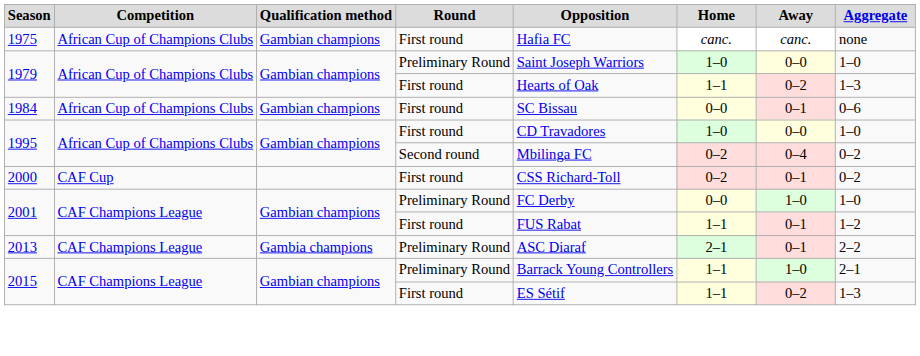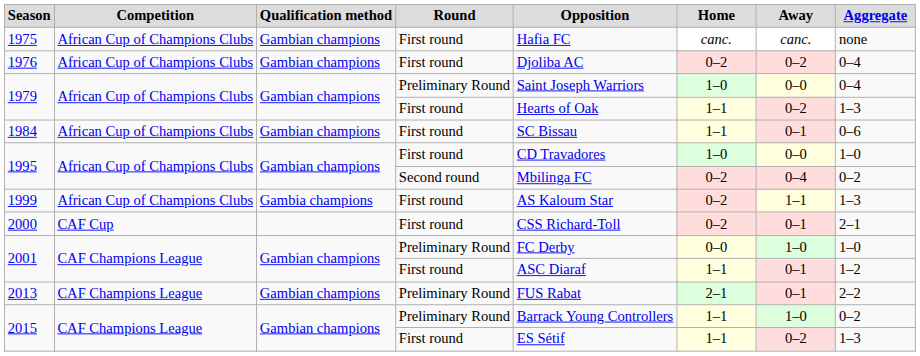 <table class="sortable plainrowheaders wikitable">
 <tr>
 <th style="background:#DCDCDC">Season</th>
 <th style="background:#DCDCDC">Competition</th>
 <th style="background:#DCDCDC">Qualification method</th>
 <th style="background:#DCDCDC">Round</th>
 <th style="background:#DCDCDC">Opposition</th>
 <th width="80" style="background:#DCDCDC">Home</th>
 <th width="80" style="background:#DCDCDC">Away</th>
 <th width="80" style="background:#DCDCDC"><a href='#'>Aggregate</a></th>
 </tr>
 <tr>
 <td><a href='#'>1975</a></td>
 <td><a href='#'>African Cup of Champions Clubs</a></td>
 <td><a href='#'>Gambian champions</a></td>
 <td align=left>First round</td>
 <td align=left> <a href='#'>Hafia FC</a></td>
 <td style="background:#fff; text-align:center"><em>canc.</em></td>
 <td style="background:#fff; text-align:center"><em>canc.</em></td>
 <td>none</td>
 </tr>
 <tr>
+<td><a href='#'>1976</a></td>
+<td><a href='#'>African Cup of Champions Clubs</a></td>
+<td><a href='#'>Gambian champions</a></td>
+<td align=left>First round</td>
+<td align=left> <a href='#'>Djoliba AC</a></td>
+<td style="background:#fdd; text-align:center">0–2</td>
+<td style="background:#fdd; text-align:center">0–2</td>
+<td>0–4</td>
+</tr>
+<tr>
 <td rowspan=2><a href='#'>1979</a></td>
 <td rowspan=2><a href='#'>African Cup of Champions Clubs</a></td>
 <td rowspan=2><a href='#'>Gambian champions</a></td>
 <td align=left>Preliminary Round</td>
 <td align=left> <a href='#'>Saint Joseph Warriors</a></td>
 <td style="background:#dfd; text-align:center">1–0</td>
 <td style="background:#ffd; text-align:center">0–0</td>
-<td>1–0</td>
+<td>0–4</td>
 </tr>
 <tr>
 <td align=left>First round</td>
 <td align=left> <a href='#'>Hearts of Oak</a></td>
 <td style="background:#ffd; text-align:center">1–1</td>
 <td style="background:#fdd; text-align:center">0–2</td>
 <td>1–3</td>
 </tr>
 <tr>
 <td><a href='#'>1984</a></td>
 <td><a href='#'>African Cup of Champions Clubs</a></td>
 <td><a href='#'>Gambian champions</a></td>
 <td align=left>First round</td>
 <td align=left> <a href='#'>SC Bissau</a></td>
-<td style="background:#ffd; text-align:center">0–0</td>
+<td style="background:#ffd; text-align:center">1–1</td>
 <td style="background:#fdd; text-align:center">0–1</td>
 <td>0–6</td>
 </tr>
 <tr>
 <td rowspan=2><a href='#'>1995</a></td>
 <td rowspan=2><a href='#'>African Cup of Champions Clubs</a></td>
 <td rowspan=2><a href='#'>Gambian champions</a></td>
 <td align=left>First round</td>
 <td align=left> <a href='#'>CD Travadores</a></td>
 <td style="background:#dfd; text-align:center">1–0</td>
 <td style="background:#ffd; text-align:center">0–0</td>
 <td>1–0</td>
 </tr>
 <tr>
 <td align=left>Second round</td>
 <td align=left> <a href='#'>Mbilinga FC</a></td>
 <td style="background:#fdd; text-align:center">0–2</td>
 <td style="background:#fdd; text-align:center">0–4</td>
 <td>0–2</td>
 </tr>
 <tr>
+<td><a href='#'>1999</a></td>
+<td><a href='#'>African Cup of Champions Clubs</a></td>
+<td><a href='#'>Gambia champions</a></td>
+<td align=left>First round</td>
+<td align=left> <a href='#'>AS Kaloum Star</a></td>
+<td style="background:#fdd; text-align:center">0–2</td>
+<td style="background:#ffd; text-align:center">1–1</td>
+<td>1–3</td>
+</tr>
+<tr>
 <td><a href='#'>2000</a></td>
 <td><a href='#'>CAF Cup</a></td>
 <td></td>
 <td align=left>First round</td>
 <td align=left> <a href='#'>CSS Richard-Toll</a></td>
 <td style="background:#fdd; text-align:center">0–2</td>
 <td style="background:#fdd; text-align:center">0–1</td>
-<td>0–2</td>
+<td>2–1</td>
 </tr>
 <tr>
 <td rowspan=2><a href='#'>2001</a></td>
 <td rowspan=2><a href='#'>CAF Champions League</a></td>
 <td rowspan=2><a href='#'>Gambian champions</a></td>
 <td align=left>Preliminary Round</td>
 <td align=left> <a href='#'>FC Derby</a></td>
 <td style="background:#ffd; text-align:center">0–0</td>
 <td style="background:#dfd; text-align:center">1–0</td>
 <td>1–0</td>
 </tr>
 <tr>
 <td align=left>First round</td>
-<td align=left> <a href='#'>FUS Rabat</a></td>
+<td align=left> <a href='#'>ASC Diaraf</a></td>
 <td style="background:#ffd; text-align:center">1–1</td>
 <td style="background:#fdd; text-align:center">0–1</td>
 <td>1–2</td>
 </tr>
 <tr>
 <td><a href='#'>2013</a></td>
 <td><a href='#'>CAF Champions League</a></td>
-<td><a href='#'>Gambia champions</a></td>
+<td><a href='#'>Gambian champions</a></td>
 <td align=left>Preliminary Round</td>
-<td align=left> <a href='#'>ASC Diaraf</a></td>
+<td align=left> <a href='#'>FUS Rabat</a></td>
 <td style="background:#dfd; text-align:center">2–1</td>
 <td style="background:#fdd; text-align:center">0–1</td>
 <td>2–2</td>
 </tr>
 <tr>
 <td rowspan=2><a href='#'>2015</a></td>
 <td rowspan=2><a href='#'>CAF Champions League</a></td>
 <td rowspan=2><a href='#'>Gambian champions</a></td>
 <td align=left>Preliminary Round</td>
 <td align=left> <a href='#'>Barrack Young Controllers</a></td>
 <td style="background:#ffd; text-align:center">1–1</td>
 <td style="background:#dfd; text-align:center">1–0</td>
-<td>2–1</td>
+<td>0–2</td>
 </tr>
 <tr>
 <td align=left>First round</td>
 <td align=left> <a href='#'>ES Sétif</a></td>
 <td style="background:#ffd; text-align:center">1–1</td>
 <td style="background:#fdd; text-align:center">0–2</td>
 <td>1–3</td>
 </tr>
 </table>
